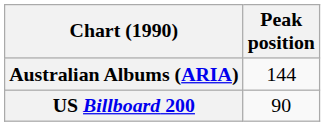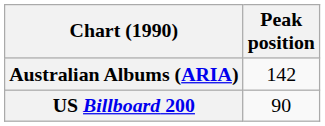 <table class="wikitable plainrowheaders">
 <tr>
 <th scope="col">Chart (1990)</th>
 <th scope="col">Peak<br>position</th>
 </tr>
 <tr>
 <th scope="row">Australian Albums (<a href='#'>ARIA</a>)</th>
-<td align="center">144</td>
+<td align="center">142</td>
 </tr>
 <tr>
 <th scope="row">US <a href='#'><em>Billboard</em> 200</a></th>
 <td align="center">90</td>
 </tr>
 </table>
